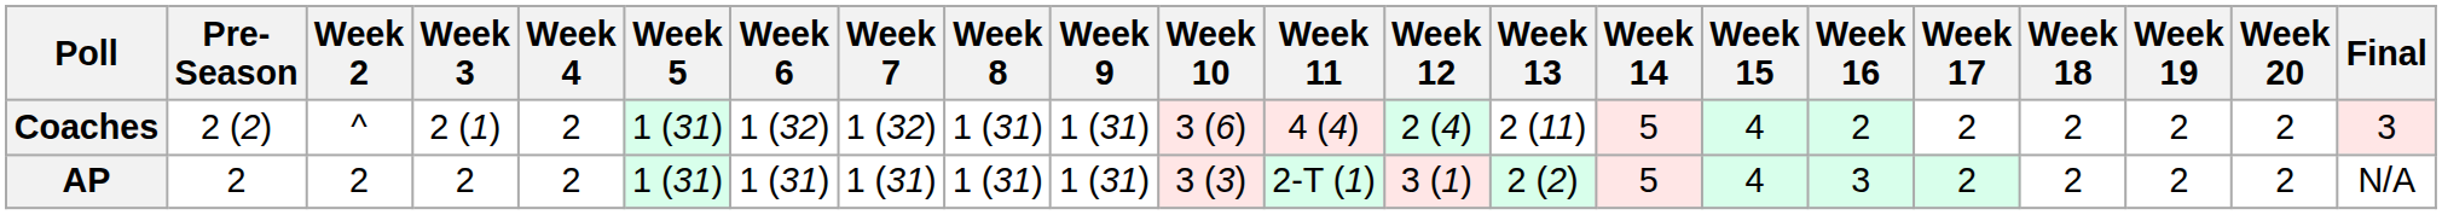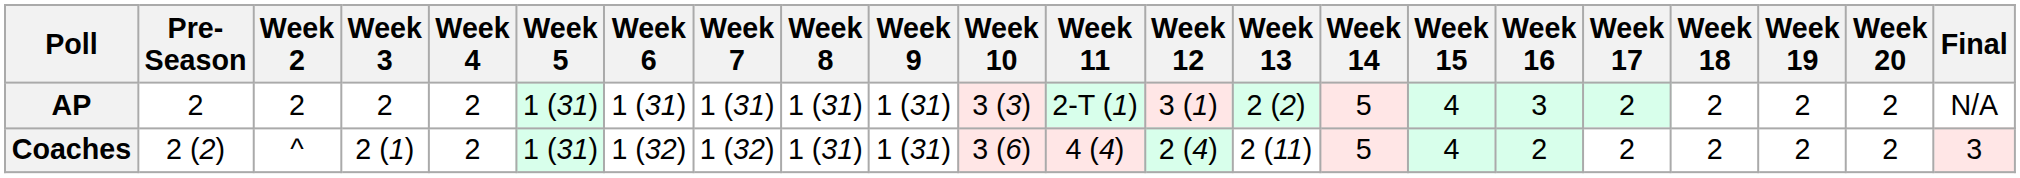 <table class="wikitable" style="white-space:nowrap;font-size:90%">
 <tr>
 <th>Poll</th>
 <th>Pre-<br>Season</th>
 <th>Week<br>2</th>
 <th>Week<br>3</th>
 <th>Week<br>4</th>
 <th>Week<br>5</th>
 <th>Week<br>6</th>
 <th>Week<br>7</th>
 <th>Week<br>8</th>
 <th>Week<br>9</th>
 <th>Week<br>10</th>
 <th>Week<br>11</th>
 <th>Week<br>12</th>
 <th>Week<br>13</th>
 <th>Week<br>14</th>
 <th>Week<br>15</th>
 <th>Week<br>16</th>
 <th>Week<br>17</th>
 <th>Week<br>18</th>
 <th>Week<br>19</th>
 <th>Week<br>20</th>
 <th>Final</th>
 </tr>
 <tr style="text-align:center;">
+<th>AP</th>
+<td style="background:#FFF;">2</td>
+<td style="background:#FFF;">2</td>
+<td style="background:#FFF;">2</td>
+<td style="background:#FFF;">2</td>
+<td style="background:#D8FFEB;">1 (<em>31</em>)</td>
+<td style="background:#FFF;">1 (<em>31</em>)</td>
+<td style="background:#FFF;">1 (<em>31</em>)</td>
+<td style="background:#FFF;">1 (<em>31</em>)</td>
+<td style="background:#FFF;">1 (<em>31</em>)</td>
+<td style="background:#FFE6E6;">3 (<em>3</em>)</td>
+<td style="background:#D8FFEB;">2-T (<em>1</em>)</td>
+<td style="background:#FFE6E6;">3 (<em>1</em>)</td>
+<td style="background:#D8FFEB;">2 (<em>2</em>)</td>
+<td style="background:#FFE6E6;">5</td>
+<td style="background:#D8FFEB;">4</td>
+<td style="background:#D8FFEB;">3</td>
+<td style="background:#D8FFEB;">2</td>
+<td style="background:#FFF;">2</td>
+<td style="background:#FFF;">2</td>
+<td style="background:#FFF;">2</td>
+<td style="background:#FFF;">N/A</td>
+</tr>
+<tr style="text-align:center;">
 <th>Coaches</th>
 <td style="background:#FFF;">2 (<em>2</em>)</td>
 <td style="background:#FFF;">^</td>
 <td style="background:#FFF;">2 (<em>1</em>)</td>
 <td style="background:#FFF;">2</td>
 <td style="background:#D8FFEB;">1 (<em>31</em>)</td>
 <td style="background:#FFF;">1 (<em>32</em>)</td>
 <td style="background:#FFF;">1 (<em>32</em>)</td>
 <td style="background:#FFF;">1 (<em>31</em>)</td>
 <td style="background:#FFF;">1 (<em>31</em>)</td>
 <td style="background:#FFE6E6;">3 (<em>6</em>)</td>
 <td style="background:#FFE6E6;">4 (<em>4</em>)</td>
 <td style="background:#D8FFEB;">2 (<em>4</em>)</td>
 <td style="background:#FFF;">2 (<em>11</em>)</td>
 <td style="background:#FFE6E6;">5</td>
 <td style="background:#D8FFEB;">4</td>
 <td style="background:#D8FFEB;">2</td>
 <td style="background:#FFF;">2</td>
 <td style="background:#FFF;">2</td>
 <td style="background:#FFF;">2</td>
 <td style="background:#FFF;">2</td>
 <td style="background:#FFE6E6;">3</td>
 </tr>
-<tr style="text-align:center;">
-<th>AP</th>
-<td style="background:#FFF;">2</td>
-<td style="background:#FFF;">2</td>
-<td style="background:#FFF;">2</td>
-<td style="background:#FFF;">2</td>
-<td style="background:#D8FFEB;">1 (<em>31</em>)</td>
-<td style="background:#FFF;">1 (<em>31</em>)</td>
-<td style="background:#FFF;">1 (<em>31</em>)</td>
-<td style="background:#FFF;">1 (<em>31</em>)</td>
-<td style="background:#FFF;">1 (<em>31</em>)</td>
-<td style="background:#FFE6E6;">3 (<em>3</em>)</td>
-<td style="background:#D8FFEB;">2-T (<em>1</em>)</td>
-<td style="background:#FFE6E6;">3 (<em>1</em>)</td>
-<td style="background:#D8FFEB;">2 (<em>2</em>)</td>
-<td style="background:#FFE6E6;">5</td>
-<td style="background:#D8FFEB;">4</td>
-<td style="background:#D8FFEB;">3</td>
-<td style="background:#D8FFEB;">2</td>
-<td style="background:#FFF;">2</td>
-<td style="background:#FFF;">2</td>
-<td style="background:#FFF;">2</td>
-<td style="background:#FFF;">N/A</td>
-</tr>
 </table>
